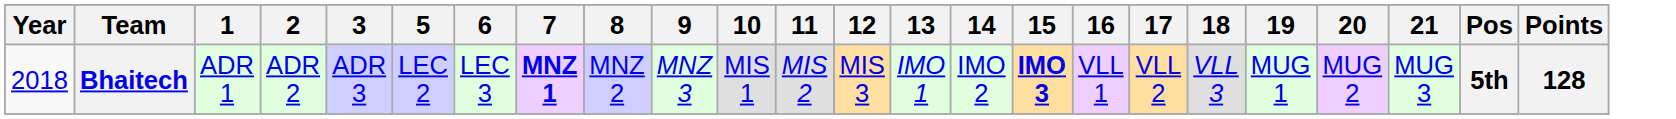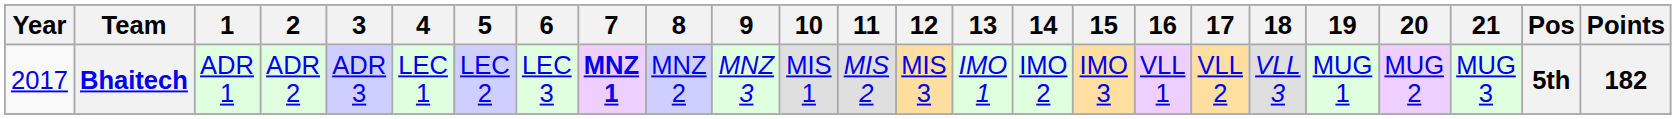 <table class="wikitable" style="text-align:center; font-size:85%">
 <tr>
 <th>Year</th>
 <th>Team</th>
 <th>1</th>
 <th>2</th>
 <th>3</th>
+<th>4</th>
 <th>5</th>
 <th>6</th>
 <th>7</th>
 <th>8</th>
 <th>9</th>
 <th>10</th>
 <th>11</th>
 <th>12</th>
 <th>13</th>
 <th>14</th>
 <th>15</th>
 <th>16</th>
 <th>17</th>
 <th>18</th>
 <th>19</th>
 <th>20</th>
 <th>21</th>
 <th>Pos</th>
 <th>Points</th>
 </tr>
 <tr>
-<td><a href='#'>2018</a></td>
+<td><a href='#'>2017</a></td>
 <th><a href='#'>Bhaitech</a></th>
 <td style="background:#DFFFDF;"><a href='#'>ADR<br>1</a><br></td>
 <td style="background:#DFFFDF;"><a href='#'>ADR<br>2</a><br></td>
 <td style="background:#CFCFFF;"><a href='#'>ADR<br>3</a><br></td>
+<td style="background:#DFFFDF;"><a href='#'>LEC<br>1</a><br></td>
 <td style="background:#CFCFFF;"><a href='#'>LEC<br>2</a><br></td>
 <td style="background:#DFFFDF;"><a href='#'>LEC<br>3</a><br></td>
 <td style="background:#EFCFFF;"><strong><a href='#'>MNZ<br>1</a><br></strong></td>
 <td style="background:#CFCFFF;"><a href='#'>MNZ<br>2</a><br></td>
 <td style="background:#DFFFDF;"><em><a href='#'>MNZ<br>3</a><br></em></td>
 <td style="background:#DFDFDF;"><a href='#'>MIS<br>1</a><br></td>
 <td style="background:#DFDFDF;"><em><a href='#'>MIS<br>2</a><br></em></td>
 <td style="background:#FFDF9F;"><a href='#'>MIS<br>3</a><br></td>
 <td style="background:#DFFFDF;"><em><a href='#'>IMO<br>1</a><br></em></td>
 <td style="background:#DFFFDF;"><a href='#'>IMO<br>2</a><br></td>
-<td style="background:#FFDF9F;"><strong><a href='#'>IMO<br>3</a><br></strong></td>
+<td style="background:#FFDF9F;"><a href='#'>IMO<br>3</a><br></td>
 <td style="background:#EFCFFF;"><a href='#'>VLL<br>1</a><br></td>
 <td style="background:#FFDF9F;"><a href='#'>VLL<br>2</a><br></td>
 <td style="background:#DFDFDF;"><em><a href='#'>VLL<br>3</a><br></em></td>
 <td style="background:#DFFFDF;"><a href='#'>MUG<br>1</a><br></td>
 <td style="background:#EFCFFF;"><a href='#'>MUG<br>2</a><br></td>
 <td style="background:#DFFFDF;"><a href='#'>MUG<br>3</a><br></td>
 <th>5th</th>
-<th>128</th>
+<th>182</th>
 </tr>
 </table>
